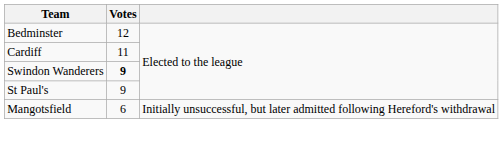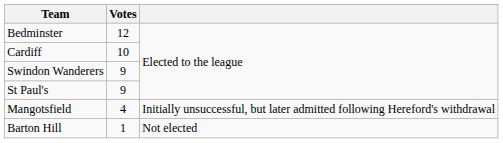 <table class=wikitable>
 <tr>
 <th>Team</th>
 <th>Votes</th>
 <th></th>
 </tr>
 <tr>
 <td>Bedminster</td>
 <td style="text-align:center;">12</td>
 <td rowspan=4>Elected to the league</td>
 </tr>
 <tr>
 <td>Cardiff</td>
-<td style="text-align:center;">11</td>
+<td style="text-align:center;">10</td>
 </tr>
 <tr>
 <td>Swindon Wanderers</td>
-<td style="text-align:center;"><strong>9</strong></td>
+<td style="text-align:center;">9</td>
 </tr>
 <tr>
 <td>St Paul's</td>
 <td style="text-align:center;">9</td>
 </tr>
 <tr>
 <td>Mangotsfield</td>
-<td style="text-align:center;">6</td>
+<td style="text-align:center;">4</td>
 <td>Initially unsuccessful, but later admitted following Hereford's withdrawal</td>
 </tr>
+<tr>
+<td>Barton Hill</td>
+<td style="text-align:center;">1</td>
+<td>Not elected</td>
+</tr>
 </table>
